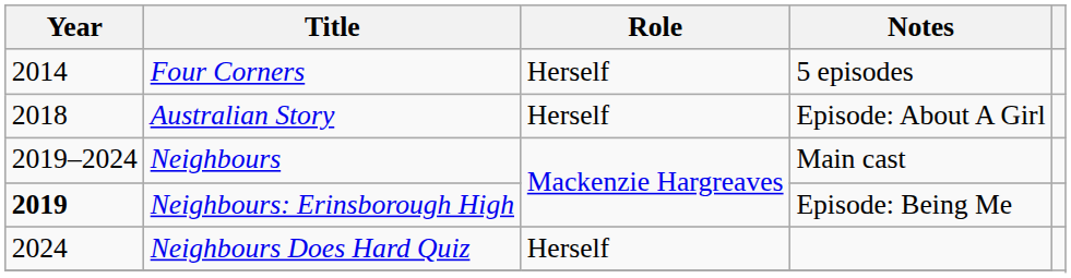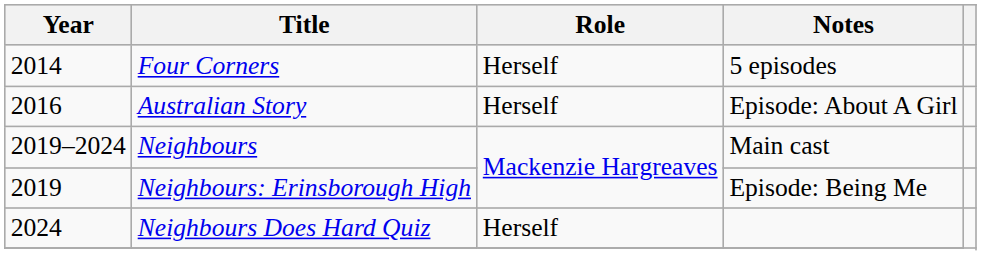 <table class="wikitable sortable">
 <tr>
 <th>Year</th>
 <th>Title</th>
 <th>Role</th>
 <th>Notes</th>
 <th class="unsortable"></th>
 </tr>
 <tr>
 <td>2014</td>
 <td><em><a href='#'>Four Corners</a></em></td>
 <td>Herself</td>
 <td>5 episodes</td>
 <td></td>
 </tr>
 <tr>
-<td>2018</td>
+<td>2016</td>
 <td><em><a href='#'>Australian Story</a></em></td>
 <td>Herself</td>
 <td>Episode: About A Girl</td>
 <td></td>
 </tr>
 <tr>
 <td>2019–2024</td>
 <td><em><a href='#'>Neighbours</a></em></td>
 <td rowspan="2"><a href='#'>Mackenzie Hargreaves</a></td>
 <td>Main cast</td>
 <td></td>
 </tr>
 <tr>
-<td><strong>2019</strong></td>
+<td>2019</td>
 <td><em><a href='#'>Neighbours: Erinsborough High</a></em></td>
 <td>Episode: Being Me</td>
 <td></td>
 </tr>
 <tr>
 <td>2024</td>
 <td><em><a href='#'>Neighbours Does Hard Quiz</a></em></td>
 <td>Herself</td>
 <td></td>
 </tr>
 <tr>
 </tr>
 </table>
